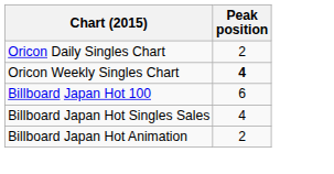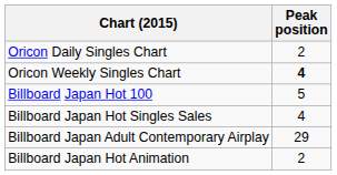 <table class="wikitable sortable" border="1">
 <tr>
 <th>Chart (2015)</th>
 <th>Peak<br>position</th>
 </tr>
 <tr>
 <td><a href='#'>Oricon</a> Daily Singles Chart</td>
 <td style="text-align:center;">2</td>
 </tr>
 <tr>
 <td>Oricon Weekly Singles Chart</td>
 <td style="text-align:center;"><strong>4</strong></td>
 </tr>
 <tr>
 <td><a href='#'>Billboard</a> <a href='#'>Japan Hot 100</a></td>
-<td style="text-align:center;">6</td>
+<td style="text-align:center;">5</td>
 </tr>
 <tr>
 <td>Billboard Japan Hot Singles Sales</td>
 <td style="text-align:center;">4</td>
 </tr>
 <tr>
+<td>Billboard Japan Adult Contemporary Airplay</td>
+<td style="text-align:center;">29</td>
+</tr>
+<tr>
 <td>Billboard Japan Hot Animation</td>
 <td style="text-align:center;">2</td>
 </tr>
 </table>
